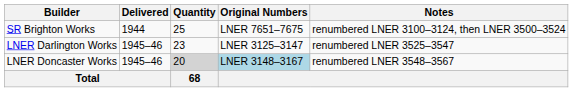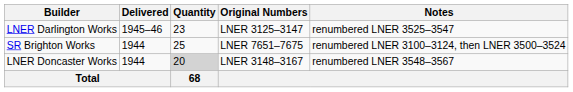 <table class="wikitable">
 <tr>
 <th>Builder</th>
 <th>Delivered</th>
 <th>Quantity</th>
 <th>Original Numbers</th>
 <th>Notes</th>
 </tr>
 <tr>
+<td><a href='#'>LNER</a> Darlington Works</td>
+<td>1945–46</td>
+<td>23</td>
+<td>LNER 3125–3147</td>
+<td>renumbered LNER 3525–3547</td>
+</tr>
+<tr>
 <td><a href='#'>SR</a> Brighton Works</td>
 <td>1944</td>
 <td>25</td>
 <td>LNER 7651–7675</td>
 <td>renumbered LNER 3100–3124, then LNER 3500–3524</td>
 </tr>
 <tr>
-<td><a href='#'>LNER</a> Darlington Works</td>
-<td>1945–46</td>
-<td>23</td>
-<td>LNER 3125–3147</td>
-<td>renumbered LNER 3525–3547</td>
-</tr>
-<tr>
 <td>LNER Doncaster Works</td>
-<td>1945–46</td>
+<td>1944</td>
 <td style="background: lightgrey;">20</td>
-<td style="background: lightblue;">LNER 3148–3167</td>
+<td>LNER 3148–3167</td>
 <td>renumbered LNER 3548–3567</td>
 </tr>
 <tr>
 <th colspan=2>Total</th>
 <th>68</th>
 <th colspan=2></th>
 </tr>
 </table>
